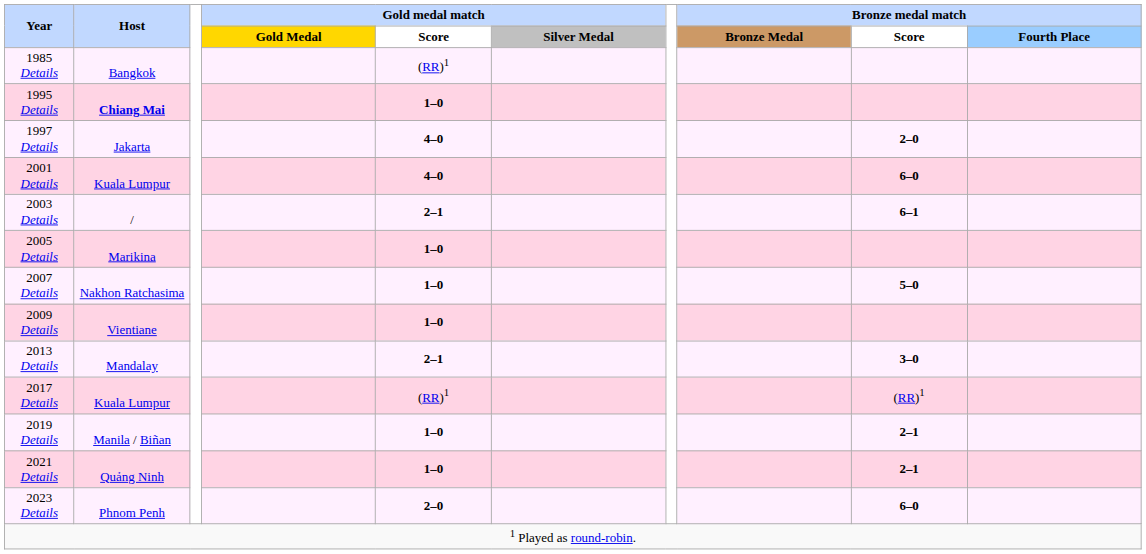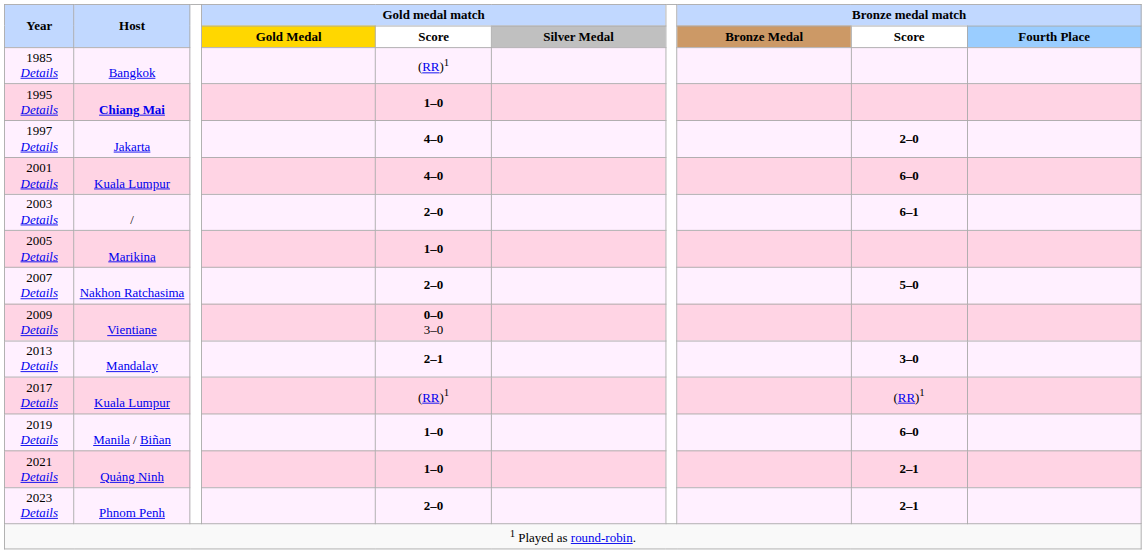 <table class="wikitable" style="font-size:90%; text-align:center; width:100%;">
 <tr>
 <th rowspan=2 width=6% style="background:#C1D8FF;">Year</th>
 <th rowspan=2 width=10% style="background:#C1D8FF;">Host</th>
 <th width=1% rowspan=15 style="background:#ffffff;"></th>
 <th colspan=3 style="background:#C1D8FF;">Gold medal match</th>
 <th width=1% rowspan=15 style="background:#ffffff;"></th>
 <th colspan=3 style="background:#C1D8FF;">Bronze medal match</th>
 </tr>
 <tr>
 <th width=15% style="background:gold;">Gold Medal</th>
 <th width=10% style="background:#ffffff;">Score</th>
 <th width=15% style="background:silver;">Silver Medal</th>
 <th width=15% style="background:#cc9966;">Bronze Medal</th>
 <th width=10% style="background:#ffffff;">Score</th>
 <th width=15% style="background:#9acdff;">Fourth Place</th>
 </tr>
 <tr style="background:#FFF0FF;">
 <td>1985<br><em><a href='#'>Details</a></em></td>
 <td> <br> <a href='#'>Bangkok</a></td>
 <td><strong></strong></td>
 <td>(<a href='#'>RR</a>)<sup>1</sup></td>
 <td></td>
 <td></td>
 <td></td>
 <td></td>
 </tr>
 <tr style="background:#FFD4E4;">
 <td>1995<br><em><a href='#'>Details</a></em></td>
 <td><strong> <br> <a href='#'>Chiang Mai</a></strong></td>
 <td><strong></strong></td>
 <td><strong>1–0</strong></td>
 <td></td>
 <td></td>
 <td></td>
 <td></td>
 </tr>
 <tr style="background:#FFF0FF;">
 <td>1997<br><em><a href='#'>Details</a></em></td>
 <td> <br> <a href='#'>Jakarta</a></td>
 <td><strong></strong></td>
 <td><strong>4–0</strong></td>
 <td></td>
 <td></td>
 <td><strong>2–0</strong></td>
 <td></td>
 </tr>
 <tr style="background:#FFD4E4;">
 <td>2001<br><em><a href='#'>Details</a></em></td>
 <td> <br> <a href='#'>Kuala Lumpur</a></td>
 <td><strong></strong></td>
 <td><strong>4–0</strong></td>
 <td></td>
 <td></td>
 <td><strong>6–0</strong></td>
 <td></td>
 </tr>
 <tr style="background:#FFF0FF;">
 <td>2003<br><em><a href='#'>Details</a></em></td>
 <td> <br>  / </td>
 <td><strong></strong></td>
-<td><strong>2–1</strong></td>
+<td><strong>2–0</strong></td>
 <td></td>
 <td></td>
 <td><strong>6–1</strong></td>
 <td></td>
 </tr>
 <tr style="background:#FFD4E4;">
 <td>2005<br><em><a href='#'>Details</a></em></td>
 <td> <br> <a href='#'>Marikina</a></td>
 <td><strong></strong></td>
 <td><strong>1–0</strong></td>
 <td></td>
 <td></td>
 <td></td>
 <td></td>
 </tr>
 <tr style="background:#FFF0FF;">
 <td>2007<br><em><a href='#'>Details</a></em></td>
 <td> <br> <a href='#'>Nakhon Ratchasima</a></td>
 <td><strong></strong></td>
-<td><strong>1–0</strong> </td>
+<td><strong>2–0</strong></td>
 <td></td>
 <td></td>
 <td><strong>5–0</strong></td>
 <td></td>
 </tr>
 <tr style="background:#FFD4E4;">
 <td>2009<br><em><a href='#'>Details</a></em></td>
 <td> <br> <a href='#'>Vientiane</a></td>
 <td><strong></strong></td>
-<td><strong>1–0</strong></td>
+<td><strong>0–0</strong> <br>3–0 </td>
 <td></td>
 <td></td>
 <td></td>
 <td></td>
 </tr>
 <tr style="background:#FFF0FF;">
 <td>2013<br><em><a href='#'>Details</a></em></td>
 <td> <br> <a href='#'>Mandalay</a></td>
 <td><strong></strong></td>
 <td><strong>2–1</strong></td>
 <td></td>
 <td></td>
 <td><strong>3–0</strong></td>
 <td></td>
 </tr>
 <tr style="background:#FFD4E4;">
 <td>2017<br><em><a href='#'>Details</a></em></td>
 <td> <br> <a href='#'>Kuala Lumpur</a></td>
 <td><strong></strong></td>
 <td>(<a href='#'>RR</a>)<sup>1</sup></td>
 <td></td>
 <td></td>
 <td>(<a href='#'>RR</a>)<sup>1</sup></td>
 <td></td>
 </tr>
 <tr style="background:#FFF0FF;">
 <td>2019<br><em><a href='#'>Details</a></em></td>
 <td> <br> <a href='#'>Manila</a> / <a href='#'>Biñan</a></td>
 <td><strong></strong></td>
 <td><strong>1–0</strong> </td>
 <td></td>
 <td></td>
-<td><strong>2–1</strong></td>
+<td><strong>6–0</strong></td>
 <td></td>
 </tr>
 <tr style="background:#FFD4E4;">
 <td>2021<br><em><a href='#'>Details</a></em></td>
 <td> <br> <a href='#'>Quảng Ninh</a></td>
 <td><strong></strong></td>
 <td><strong>1–0</strong></td>
 <td></td>
 <td></td>
 <td><strong>2–1</strong></td>
 <td></td>
 </tr>
 <tr style="background:#FFF0FF;">
 <td>2023<br><em><a href='#'>Details</a></em></td>
 <td> <br> <a href='#'>Phnom Penh</a></td>
 <td><strong></strong></td>
 <td><strong>2–0</strong></td>
 <td></td>
 <td></td>
-<td><strong>6–0</strong></td>
+<td><strong>2–1</strong></td>
 <td></td>
 </tr>
 <tr>
 <td colspan="11"><sup>1</sup> Played as <a href='#'>round-robin</a>.</td>
 </tr>
 </table>
